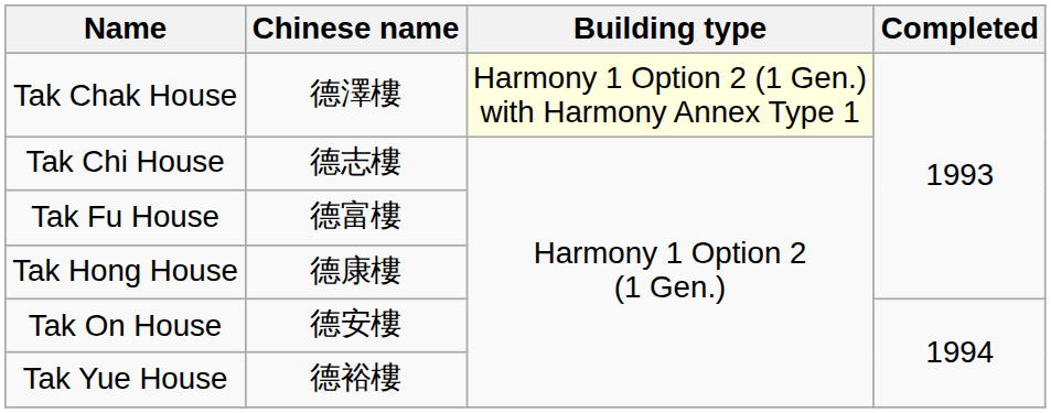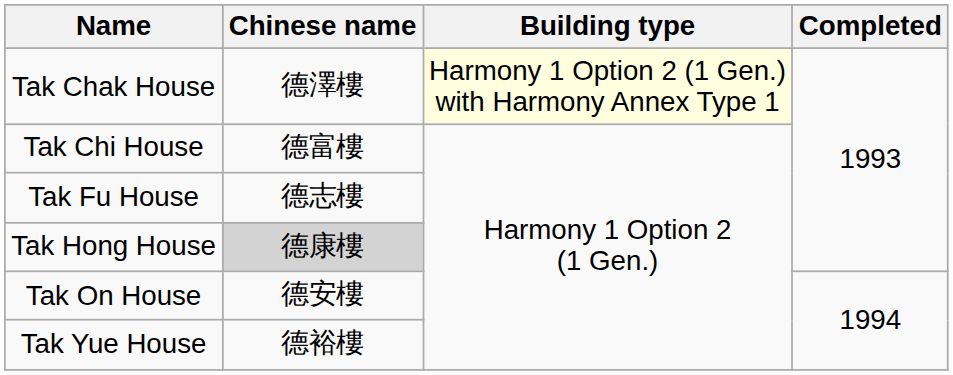 <table class="wikitable" style="text-align: center">
 <tr>
 <th>Name</th>
 <th>Chinese name</th>
 <th>Building type</th>
 <th>Completed</th>
 </tr>
 <tr>
 <td>Tak Chak House</td>
 <td>德澤樓</td>
 <td style="background: lightyellow;">Harmony 1 Option 2 (1 Gen.)<br>with Harmony Annex Type 1</td>
 <td rowspan="4">1993</td>
 </tr>
 <tr>
 <td>Tak Chi House</td>
-<td>德志樓</td>
+<td>德富樓</td>
 <td rowspan="5">Harmony 1 Option 2<br>(1 Gen.)</td>
 </tr>
 <tr>
 <td>Tak Fu House</td>
-<td>德富樓</td>
+<td>德志樓</td>
 </tr>
 <tr>
 <td>Tak Hong House</td>
-<td>德康樓</td>
+<td style="background: lightgrey;">德康樓</td>
 </tr>
 <tr>
 <td>Tak On House</td>
 <td>德安樓</td>
 <td rowspan="2">1994</td>
 </tr>
 <tr>
 <td>Tak Yue House</td>
 <td>德裕樓</td>
 </tr>
 </table>
